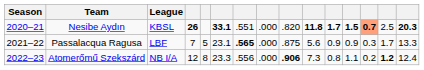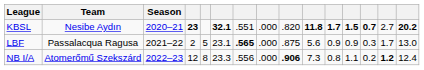 <table class="wikitable sortable" style="font-size:95%; text-align:center;">
 <tr>
+<th>League</th>
+<th>Team</th>
 <th>Season</th>
-<th>Team</th>
-<th>League</th>
 <th></th>
 <th></th>
 <th></th>
 <th></th>
 <th></th>
 <th></th>
 <th></th>
 <th></th>
 <th></th>
 <th></th>
 <th></th>
 <th></th>
 </tr>
 <tr>
+<td align=left> <a href='#'>KBSL</a></td>
+<td><a href='#'>Nesibe Aydın</a></td>
 <td><a href='#'>2020–21</a></td>
-<td><a href='#'>Nesibe Aydın</a></td>
-<td align=left> <a href='#'>KBSL</a></td>
-<td><strong>26</strong></td>
+<td><strong>23</strong></td>
 <td></td>
-<td><strong>33.1</strong></td>
+<td><strong>32.1</strong></td>
 <td>.551</td>
 <td>.000</td>
 <td>.820</td>
 <td><strong>11.8</strong></td>
 <td><strong>1.7</strong></td>
 <td><strong>1.5</strong></td>
-<td style="background: lightsalmon;"><strong>0.7</strong></td>
-<td>2.5</td>
-<td><strong>20.3</strong></td>
+<td><strong>0.7</strong></td>
+<td>2.7</td>
+<td><strong>20.2</strong></td>
 </tr>
 <tr>
+<td align=left> <a href='#'>LBF</a></td>
+<td>Passalacqua Ragusa</td>
 <td>2021–22</td>
-<td>Passalacqua Ragusa</td>
-<td align=left> <a href='#'>LBF</a></td>
-<td>7</td>
+<td>2</td>
 <td>5</td>
 <td>23.1</td>
 <td><strong>.565</strong></td>
 <td>.000</td>
 <td>.875</td>
 <td>5.6</td>
 <td>0.9</td>
 <td>0.9</td>
 <td>0.3</td>
 <td>1.7</td>
-<td>13.3</td>
+<td>13.0</td>
 </tr>
 <tr>
+<td align=left> <a href='#'>NB I/A</a></td>
+<td><a href='#'>Atomerőmű Szekszárd</a></td>
 <td><a href='#'>2022–23</a></td>
-<td><a href='#'>Atomerőmű Szekszárd</a></td>
-<td align=left> <a href='#'>NB I/A</a></td>
 <td>12</td>
 <td>8</td>
 <td>23.3</td>
 <td>.556</td>
 <td>.000</td>
 <td><strong>.906</strong></td>
 <td>7.3</td>
 <td>0.8</td>
 <td>1.1</td>
 <td>0.2</td>
 <td><strong>1.2</strong></td>
 <td>12.4</td>
 </tr>
 </table>
